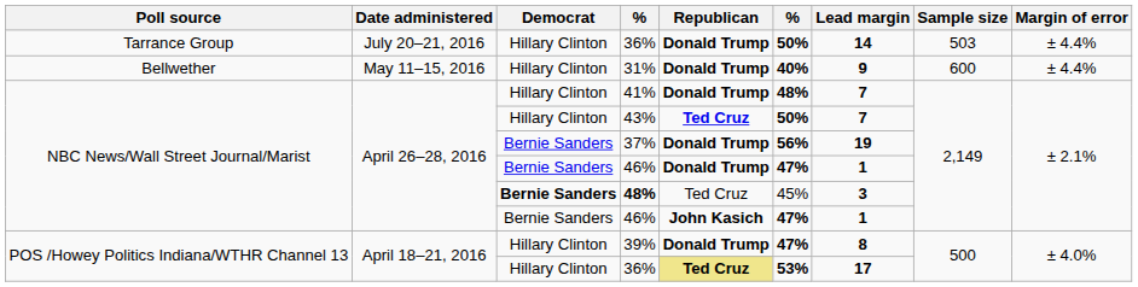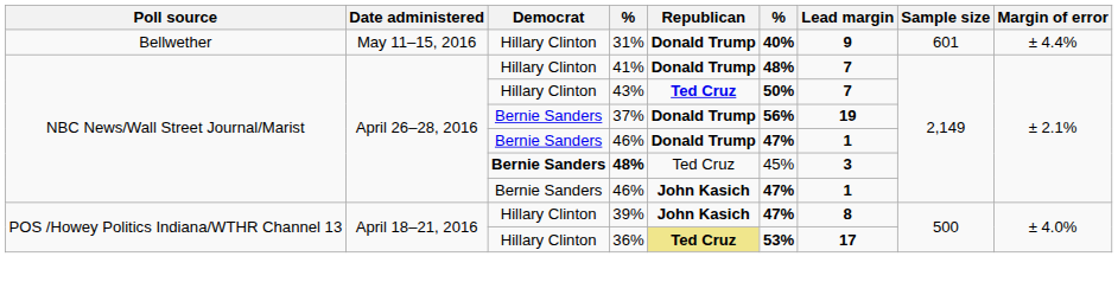 <table class="wikitable" style="text-align:center;">
 <tr valign=bottom>
 <th>Poll source</th>
 <th>Date administered</th>
 <th>Democrat</th>
 <th>%</th>
 <th>Republican</th>
 <th>%</th>
 <th>Lead margin</th>
 <th>Sample size</th>
 <th>Margin of error</th>
 </tr>
 <tr>
-<td>Tarrance Group</td>
-<td>July 20–21, 2016</td>
-<td>Hillary Clinton</td>
-<td>36%</td>
-<td><strong>Donald Trump</strong></td>
-<td><strong>50%</strong></td>
-<td><strong>14</strong></td>
-<td>503</td>
-<td>± 4.4%</td>
-</tr>
-<tr>
 <td>Bellwether</td>
 <td>May 11–15, 2016</td>
 <td>Hillary Clinton</td>
 <td>31%</td>
 <td><strong>Donald Trump</strong></td>
 <td><strong>40%</strong></td>
 <td><strong>9</strong></td>
-<td>600</td>
+<td>601</td>
 <td>± 4.4%</td>
 </tr>
 <tr>
 <td rowspan=6>NBC News/Wall Street Journal/Marist</td>
 <td rowspan=6>April 26–28, 2016</td>
 <td>Hillary Clinton</td>
 <td>41%</td>
 <td><strong>Donald Trump</strong></td>
 <td><strong>48%</strong></td>
 <td><strong>7</strong></td>
 <td rowspan=6>2,149</td>
 <td rowspan=6>± 2.1%</td>
 </tr>
 <tr>
 <td>Hillary Clinton</td>
 <td>43%</td>
 <td><strong><a href='#'>Ted Cruz</a></strong></td>
 <td><strong>50%</strong></td>
 <td><strong>7</strong></td>
 </tr>
 <tr>
 <td><a href='#'>Bernie Sanders</a></td>
 <td>37%</td>
 <td><strong>Donald Trump</strong></td>
 <td><strong>56%</strong></td>
 <td><strong>19</strong></td>
 </tr>
 <tr>
 <td><a href='#'>Bernie Sanders</a></td>
 <td>46%</td>
 <td><strong>Donald Trump</strong></td>
 <td><strong>47%</strong></td>
 <td><strong>1</strong></td>
 </tr>
 <tr>
 <td><strong>Bernie Sanders</strong></td>
 <td><strong>48%</strong></td>
 <td>Ted Cruz</td>
 <td>45%</td>
 <td><strong>3</strong></td>
 </tr>
 <tr>
 <td>Bernie Sanders</td>
 <td>46%</td>
 <td><strong>John Kasich</strong></td>
 <td><strong>47%</strong></td>
 <td><strong>1</strong></td>
 </tr>
 <tr>
 <td rowspan=2>POS /Howey Politics Indiana/WTHR Channel 13 </td>
 <td rowspan=2>April 18–21, 2016</td>
 <td>Hillary Clinton</td>
 <td>39%</td>
-<td><strong>Donald Trump</strong></td>
+<td><strong>John Kasich</strong></td>
 <td><strong>47%</strong></td>
 <td><strong>8</strong></td>
 <td rowspan=2>500</td>
 <td rowspan=2>± 4.0%</td>
 </tr>
 <tr>
 <td>Hillary Clinton</td>
 <td>36%</td>
 <td style="background: khaki;"><strong>Ted Cruz</strong></td>
 <td><strong>53%</strong></td>
 <td><strong>17</strong></td>
 </tr>
 </table>
